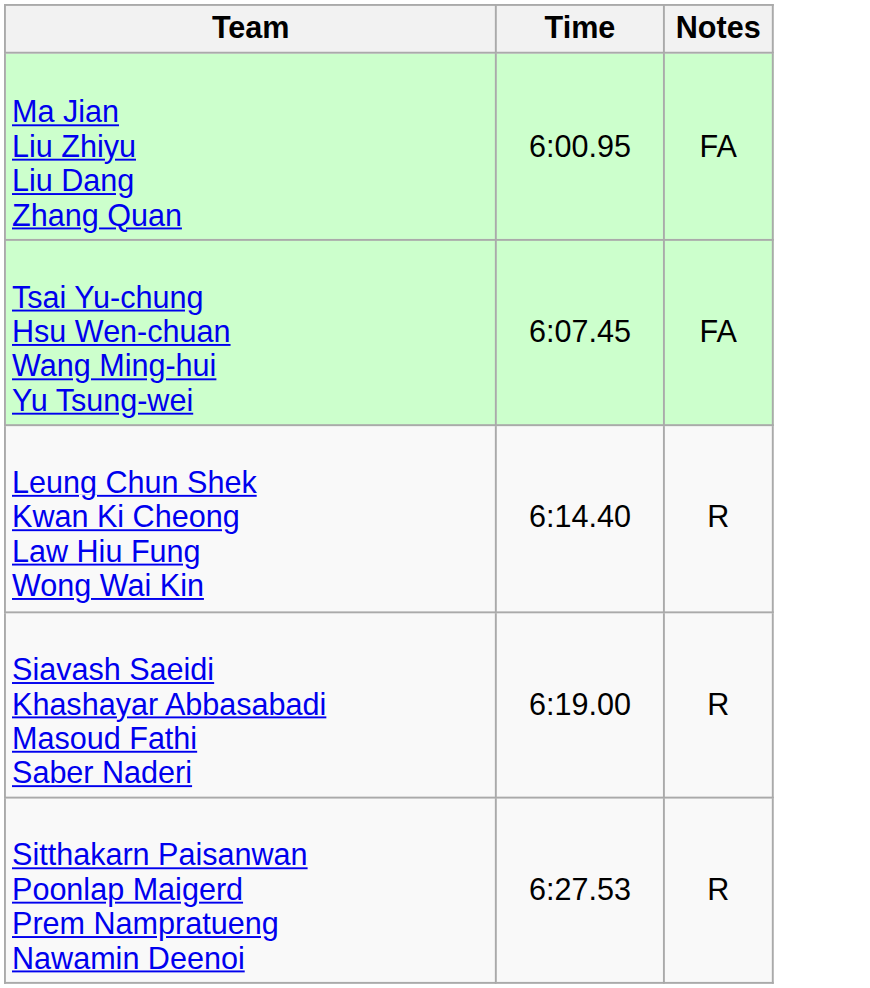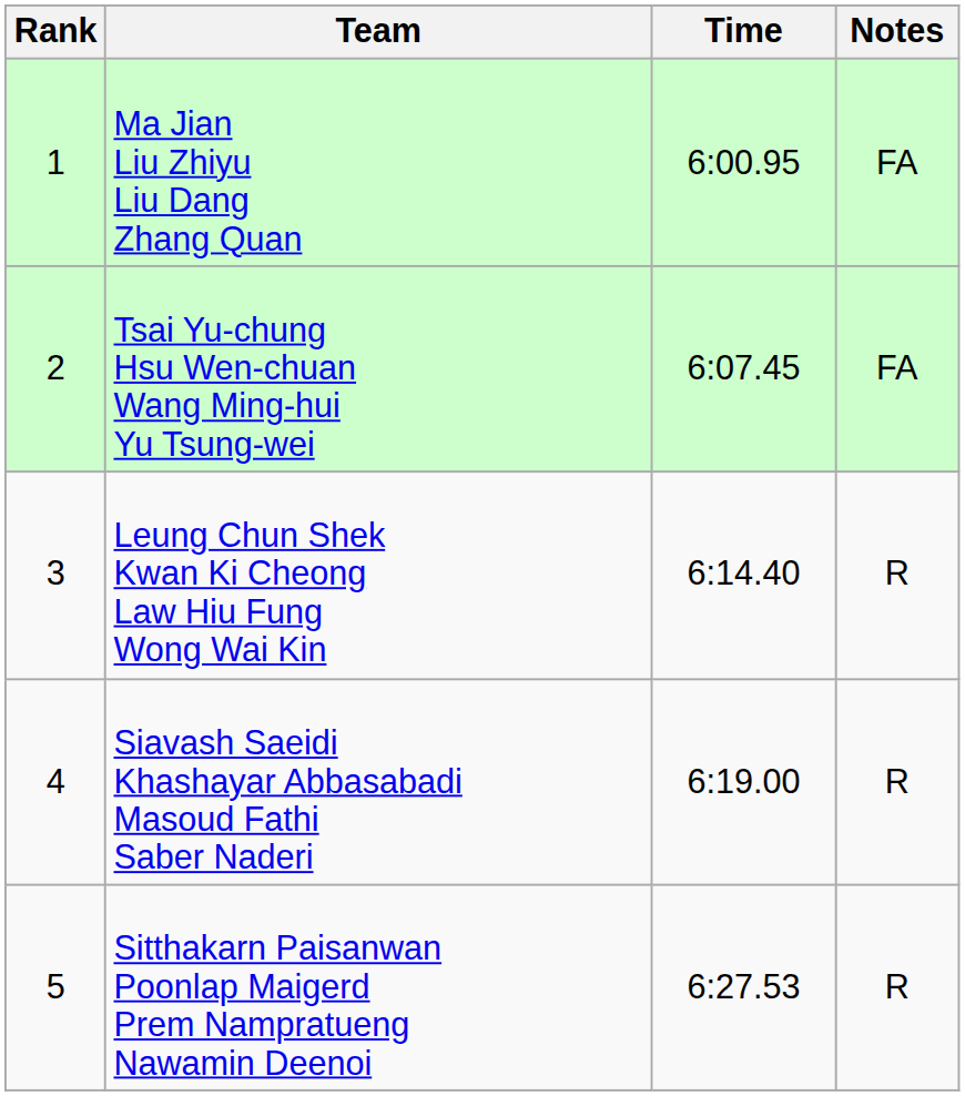 <table class=wikitable style="text-align:center">
 <tr>
+<th width=40>Rank</th>
 <th width=250>Team</th>
 <th width=80>Time</th>
 <th width=50>Notes</th>
 </tr>
 <tr bgcolor="ccffcc">
+<td>1</td>
 <td align=left><br><a href='#'>Ma Jian</a><br><a href='#'>Liu Zhiyu</a><br><a href='#'>Liu Dang</a><br><a href='#'>Zhang Quan</a></td>
 <td>6:00.95</td>
 <td>FA</td>
 </tr>
 <tr bgcolor="ccffcc">
+<td>2</td>
 <td align=left><br><a href='#'>Tsai Yu-chung</a><br><a href='#'>Hsu Wen-chuan</a><br><a href='#'>Wang Ming-hui</a><br><a href='#'>Yu Tsung-wei</a></td>
 <td>6:07.45</td>
 <td>FA</td>
 </tr>
 <tr>
+<td>3</td>
 <td align=left><br><a href='#'>Leung Chun Shek</a><br><a href='#'>Kwan Ki Cheong</a><br><a href='#'>Law Hiu Fung</a><br><a href='#'>Wong Wai Kin</a></td>
 <td>6:14.40</td>
 <td>R</td>
 </tr>
 <tr>
+<td>4</td>
 <td align=left><br><a href='#'>Siavash Saeidi</a><br><a href='#'>Khashayar Abbasabadi</a><br><a href='#'>Masoud Fathi</a><br><a href='#'>Saber Naderi</a></td>
 <td>6:19.00</td>
 <td>R</td>
 </tr>
 <tr>
+<td>5</td>
 <td align=left><br><a href='#'>Sitthakarn Paisanwan</a><br><a href='#'>Poonlap Maigerd</a><br><a href='#'>Prem Nampratueng</a><br><a href='#'>Nawamin Deenoi</a></td>
 <td>6:27.53</td>
 <td>R</td>
 </tr>
 </table>
